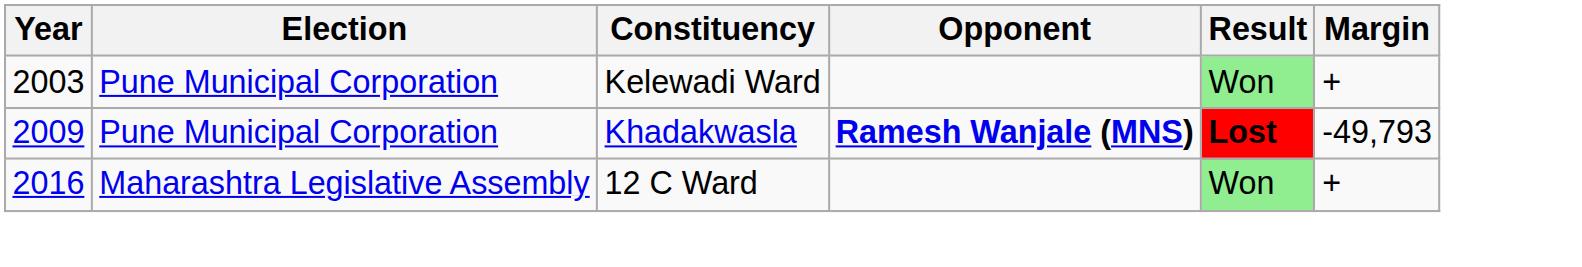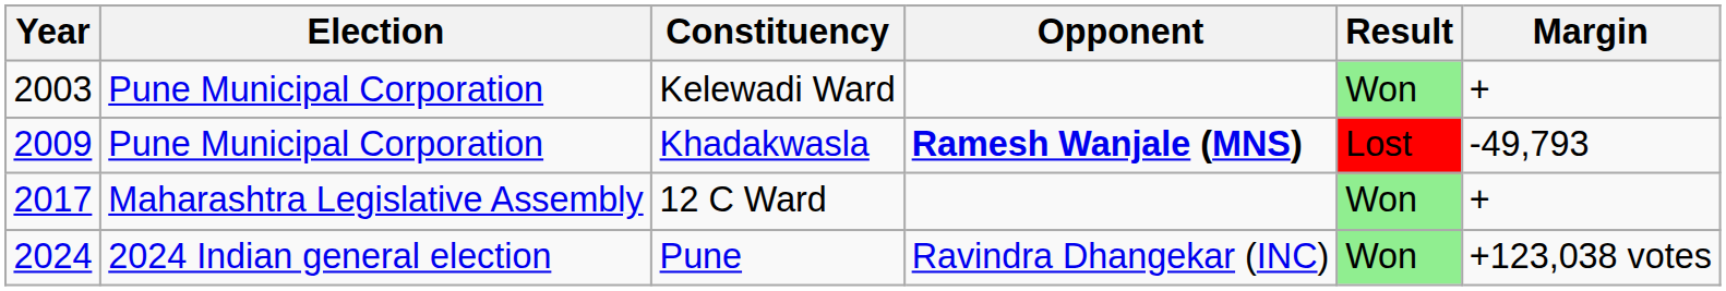 <table class="wikitable">
 <tr>
 <th>Year</th>
 <th>Election</th>
 <th>Constituency</th>
 <th>Opponent</th>
 <th>Result</th>
 <th>Margin</th>
 </tr>
 <tr>
 <td>2003</td>
 <td><a href='#'>Pune Municipal Corporation</a></td>
 <td>Kelewadi Ward</td>
 <td></td>
 <td style="background-color:lightgreen;">Won</td>
 <td>+</td>
 </tr>
 <tr>
 <td><a href='#'>2009</a></td>
 <td><a href='#'>Pune Municipal Corporation</a></td>
 <td><a href='#'>Khadakwasla</a></td>
 <td><strong><a href='#'>Ramesh Wanjale</a> (<a href='#'>MNS</a>)</strong></td>
-<td style="background-color:Red;"><strong>Lost</strong></td>
+<td style="background-color:Red;">Lost</td>
 <td>-49,793</td>
 </tr>
 <tr>
-<td><a href='#'>2016</a></td>
+<td><a href='#'>2017</a></td>
 <td><a href='#'>Maharashtra Legislative Assembly</a></td>
 <td>12 C Ward</td>
 <td></td>
 <td style="background-color:lightgreen;">Won</td>
 <td>+</td>
 </tr>
+<tr>
+<td><a href='#'>2024</a></td>
+<td><a href='#'>2024 Indian general election</a></td>
+<td><a href='#'>Pune</a></td>
+<td><a href='#'>Ravindra Dhangekar</a> (<a href='#'>INC</a>)</td>
+<td style="background-color:lightgreen;">Won</td>
+<td>+123,038 votes</td>
+</tr>
 </table>
